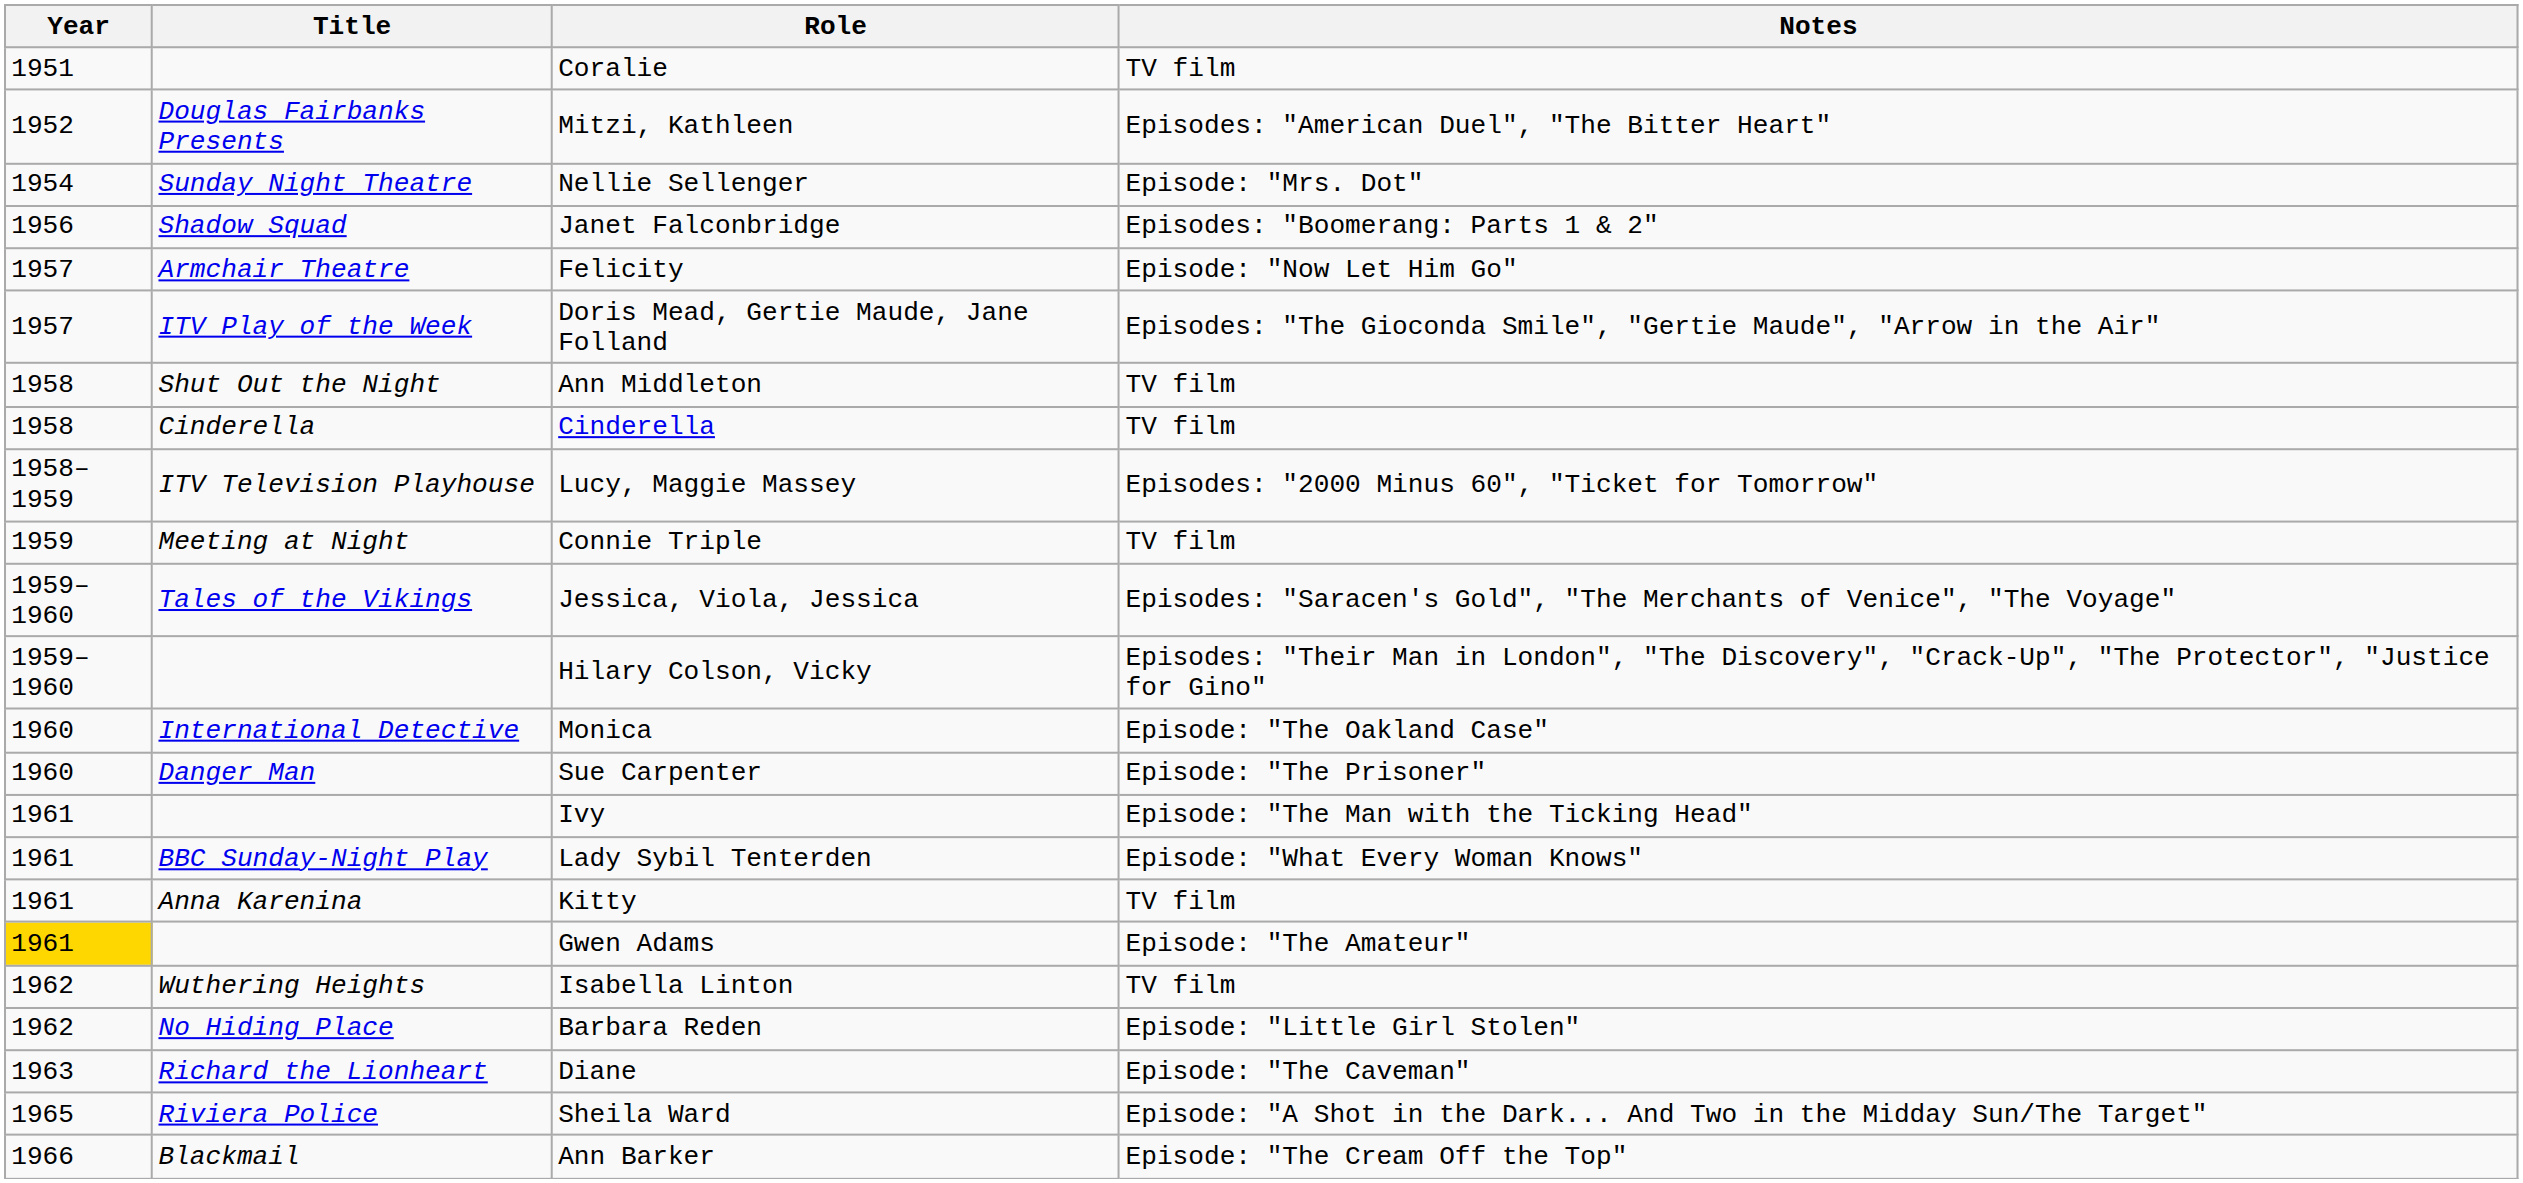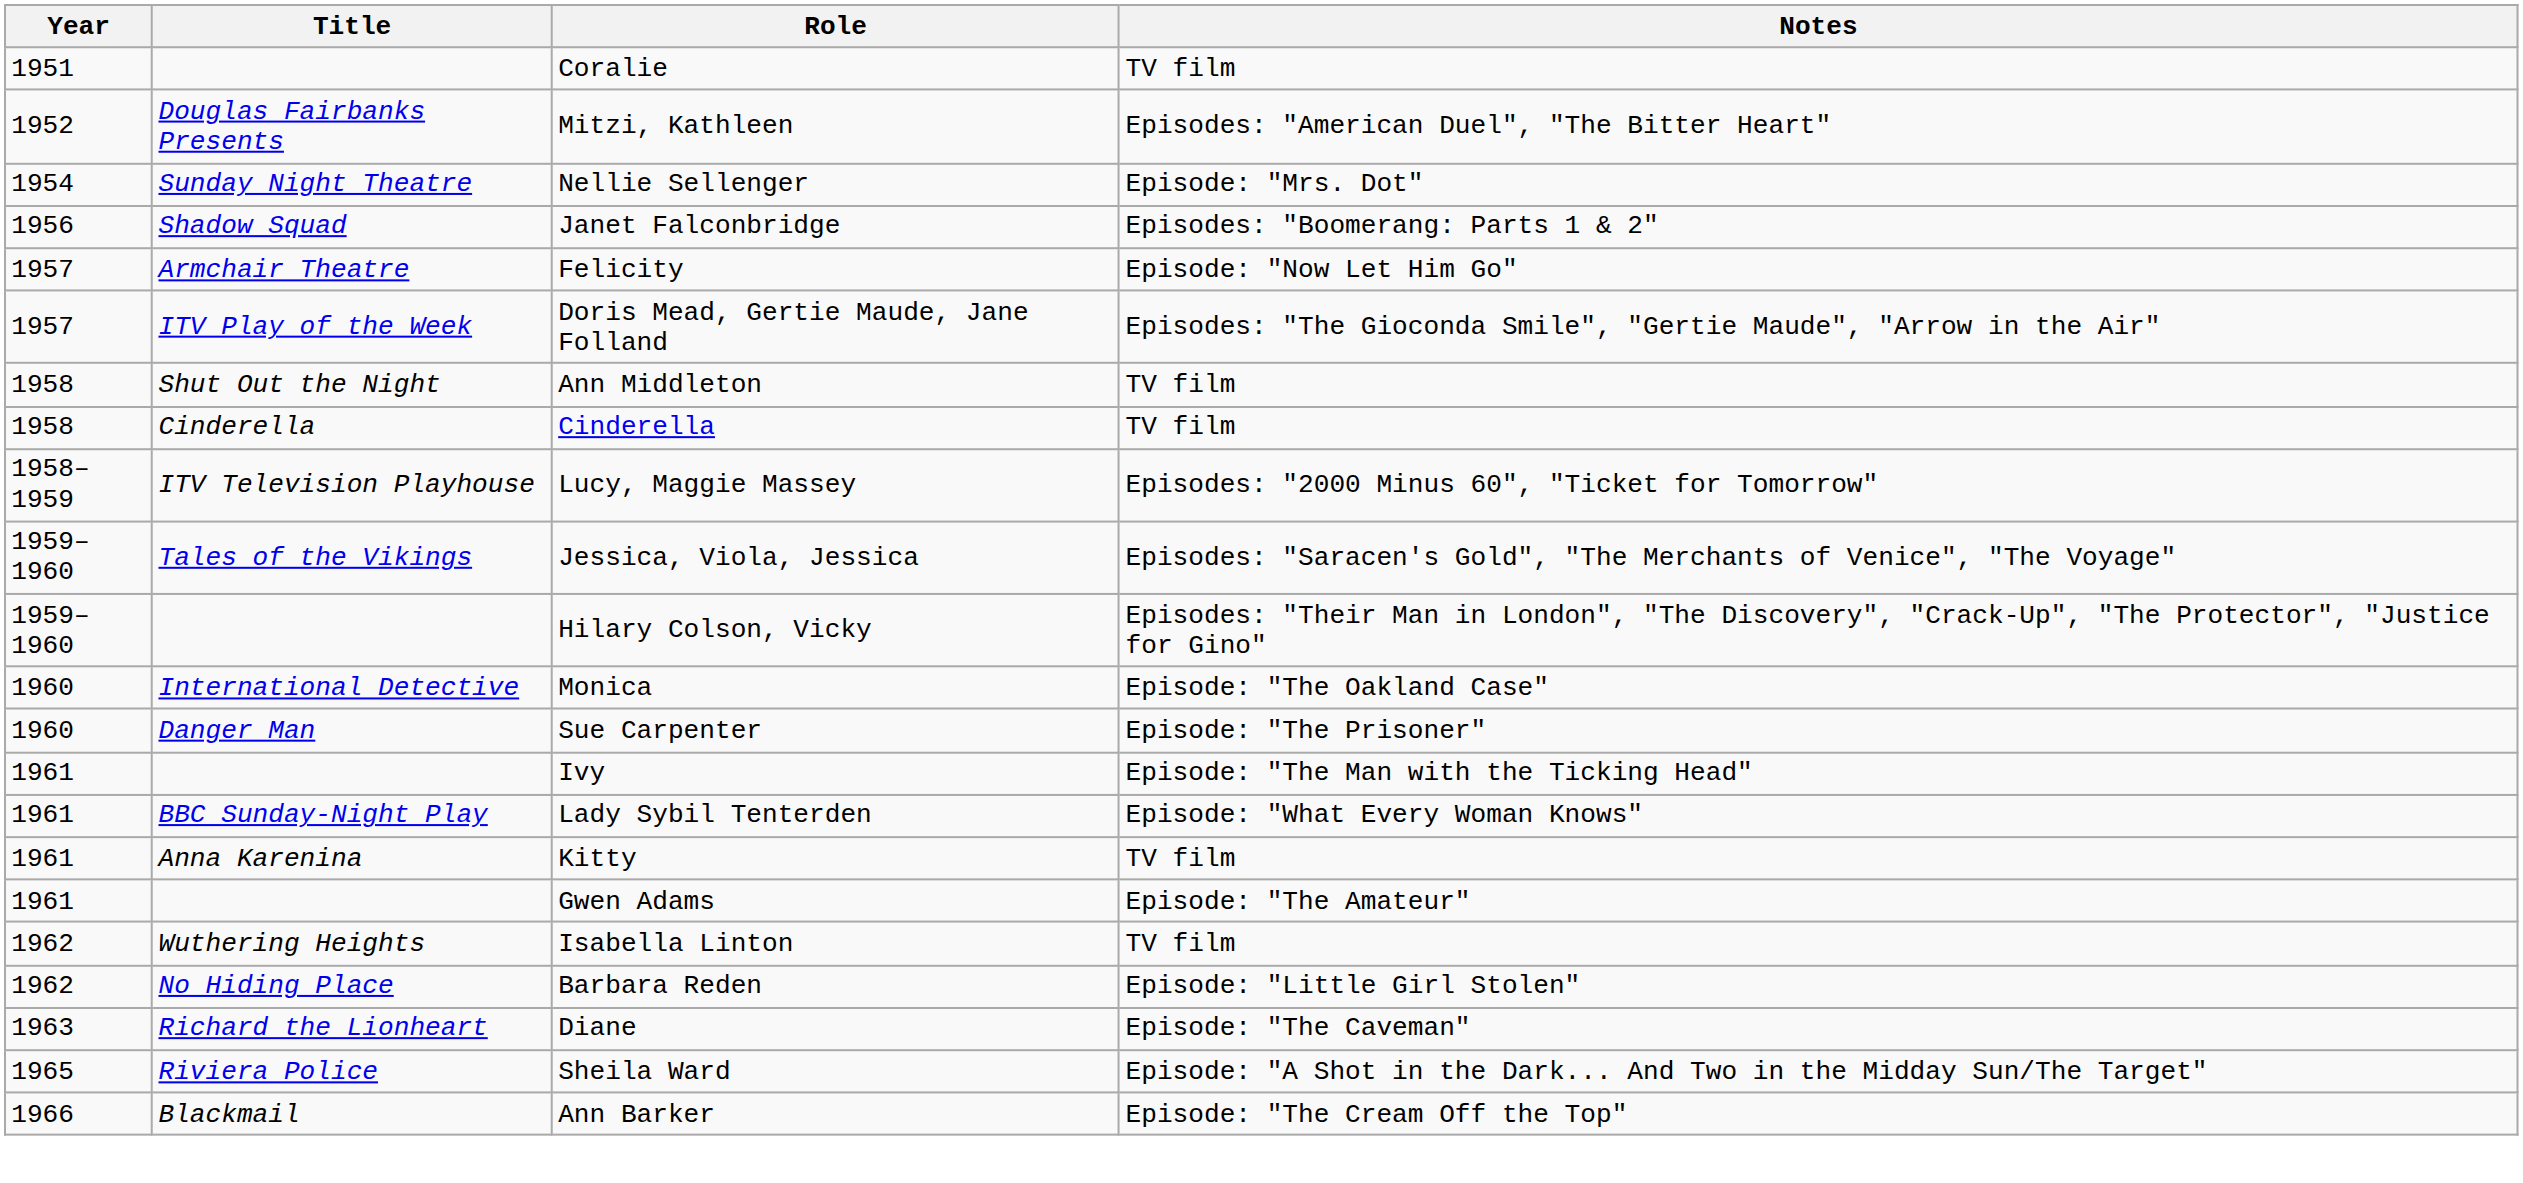 <table class="wikitable sortable">
 <tr>
 <th>Year</th>
 <th>Title</th>
 <th>Role</th>
 <th class="unsortable">Notes</th>
 </tr>
 <tr>
 <td>1951</td>
 <td><em></em></td>
 <td>Coralie</td>
 <td>TV film</td>
 </tr>
 <tr>
 <td>1952</td>
 <td><em><a href='#'>Douglas Fairbanks Presents</a></em></td>
 <td>Mitzi, Kathleen</td>
 <td>Episodes: "American Duel", "The Bitter Heart"</td>
 </tr>
 <tr>
 <td>1954</td>
 <td><em><a href='#'>Sunday Night Theatre</a></em></td>
 <td>Nellie Sellenger</td>
 <td>Episode: "Mrs. Dot"</td>
 </tr>
 <tr>
 <td>1956</td>
 <td><em><a href='#'>Shadow Squad</a></em></td>
 <td>Janet Falconbridge</td>
 <td>Episodes: "Boomerang: Parts 1 & 2"</td>
 </tr>
 <tr>
 <td>1957</td>
 <td><em><a href='#'>Armchair Theatre</a></em></td>
 <td>Felicity</td>
 <td>Episode: "Now Let Him Go"</td>
 </tr>
 <tr>
 <td>1957</td>
 <td><em><a href='#'>ITV Play of the Week</a></em></td>
 <td>Doris Mead, Gertie Maude, Jane Folland</td>
 <td>Episodes: "The Gioconda Smile", "Gertie Maude", "Arrow in the Air"</td>
 </tr>
 <tr>
 <td>1958</td>
 <td><em>Shut Out the Night</em></td>
 <td>Ann Middleton</td>
 <td>TV film</td>
 </tr>
 <tr>
 <td>1958</td>
 <td><em>Cinderella</em></td>
 <td><a href='#'>Cinderella</a></td>
 <td>TV film</td>
 </tr>
 <tr>
 <td>1958–1959</td>
 <td><em>ITV Television Playhouse</em></td>
 <td>Lucy, Maggie Massey</td>
 <td>Episodes: "2000 Minus 60", "Ticket for Tomorrow"</td>
 </tr>
 <tr>
-<td>1959</td>
-<td><em>Meeting at Night</em></td>
-<td>Connie Triple</td>
-<td>TV film</td>
-</tr>
-<tr>
 <td>1959–1960</td>
 <td><em><a href='#'>Tales of the Vikings</a></em></td>
 <td>Jessica, Viola, Jessica</td>
 <td>Episodes: "Saracen's Gold", "The Merchants of Venice", "The Voyage"</td>
 </tr>
 <tr>
 <td>1959–1960</td>
 <td><em></em></td>
 <td>Hilary Colson, Vicky</td>
 <td>Episodes: "Their Man in London", "The Discovery", "Crack-Up", "The Protector", "Justice for Gino"</td>
 </tr>
 <tr>
 <td>1960</td>
 <td><em><a href='#'>International Detective</a></em></td>
 <td>Monica</td>
 <td>Episode: "The Oakland Case"</td>
 </tr>
 <tr>
 <td>1960</td>
 <td><em><a href='#'>Danger Man</a></em></td>
 <td>Sue Carpenter</td>
 <td>Episode: "The Prisoner"</td>
 </tr>
 <tr>
 <td>1961</td>
 <td><em></em></td>
 <td>Ivy</td>
 <td>Episode: "The Man with the Ticking Head"</td>
 </tr>
 <tr>
 <td>1961</td>
 <td><em><a href='#'>BBC Sunday-Night Play</a></em></td>
 <td>Lady Sybil Tenterden</td>
 <td>Episode: "What Every Woman Knows"</td>
 </tr>
 <tr>
 <td>1961</td>
 <td><em>Anna Karenina</em></td>
 <td>Kitty</td>
 <td>TV film</td>
 </tr>
 <tr>
-<td style="background: gold;">1961</td>
+<td>1961</td>
 <td><em></em></td>
 <td>Gwen Adams</td>
 <td>Episode: "The Amateur"</td>
 </tr>
 <tr>
 <td>1962</td>
 <td><em>Wuthering Heights</em></td>
 <td>Isabella Linton</td>
 <td>TV film</td>
 </tr>
 <tr>
 <td>1962</td>
 <td><em><a href='#'>No Hiding Place</a></em></td>
 <td>Barbara Reden</td>
 <td>Episode: "Little Girl Stolen"</td>
 </tr>
 <tr>
 <td>1963</td>
 <td><em><a href='#'>Richard the Lionheart</a></em></td>
 <td>Diane</td>
 <td>Episode: "The Caveman"</td>
 </tr>
 <tr>
 <td>1965</td>
 <td><em><a href='#'>Riviera Police</a></em></td>
 <td>Sheila Ward</td>
 <td>Episode: "A Shot in the Dark... And Two in the Midday Sun/The Target"</td>
 </tr>
 <tr>
 <td>1966</td>
 <td><em>Blackmail</em></td>
 <td>Ann Barker</td>
 <td>Episode: "The Cream Off the Top"</td>
 </tr>
 </table>
